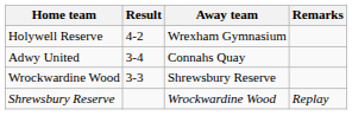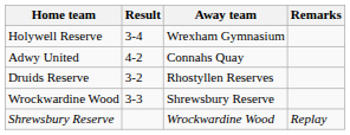 <table class="wikitable">
 <tr>
 <th>Home team</th>
 <th>Result</th>
 <th>Away team</th>
 <th>Remarks</th>
 </tr>
 <tr>
 <td>Holywell Reserve</td>
-<td>4-2</td>
+<td>3-4</td>
 <td>Wrexham Gymnasium</td>
 <td></td>
 </tr>
 <tr>
 <td>Adwy United</td>
-<td>3-4</td>
+<td>4-2</td>
 <td>Connahs Quay</td>
+<td></td>
+</tr>
+<tr>
+<td>Druids Reserve</td>
+<td>3-2</td>
+<td>Rhostyllen Reserves</td>
 <td></td>
 </tr>
 <tr>
 <td> Wrockwardine Wood</td>
 <td>3-3</td>
 <td> Shrewsbury Reserve</td>
 <td></td>
 </tr>
 <tr>
 <td> <em>Shrewsbury Reserve</em></td>
 <td></td>
 <td> <em>Wrockwardine Wood</em></td>
 <td><em>Replay</em></td>
 </tr>
 </table>
